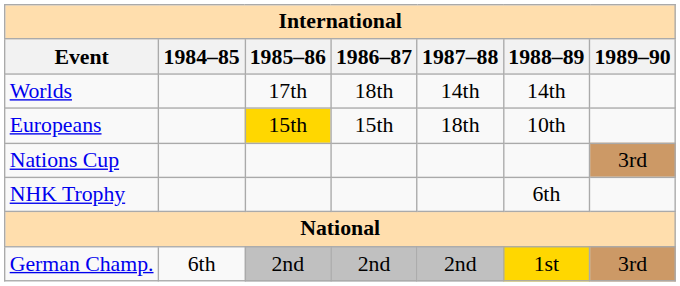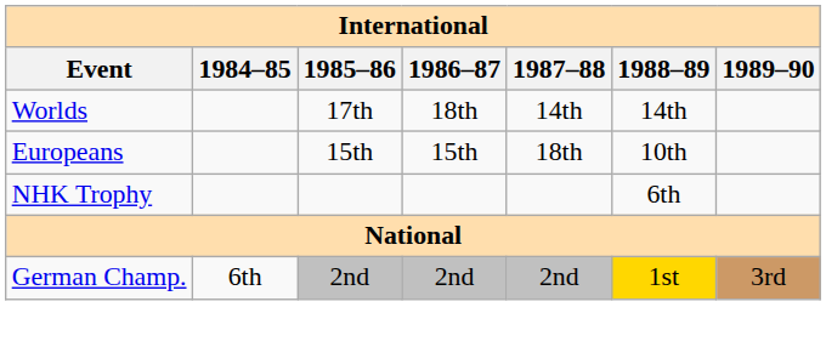 <table class="wikitable" style="text-align:center">
 <tr>
 <th style="background-color: #ffdead; " colspan=7 align=center><strong>International</strong></th>
 </tr>
 <tr>
 <th>Event</th>
 <th>1984–85</th>
 <th>1985–86</th>
 <th>1986–87</th>
 <th>1987–88</th>
 <th>1988–89</th>
 <th>1989–90</th>
 </tr>
 <tr>
 <td align=left><a href='#'>Worlds</a></td>
 <td></td>
 <td>17th</td>
 <td>18th</td>
 <td>14th</td>
 <td>14th</td>
 <td></td>
 </tr>
 <tr>
 <td align=left><a href='#'>Europeans</a></td>
 <td></td>
-<td style="background: gold;">15th</td>
+<td>15th</td>
 <td>15th</td>
 <td>18th</td>
 <td>10th</td>
 <td></td>
-</tr>
-<tr>
-<td align=left><a href='#'>Nations Cup</a></td>
-<td></td>
-<td></td>
-<td></td>
-<td></td>
-<td></td>
-<td bgcolor=cc9966>3rd</td>
 </tr>
 <tr>
 <td align=left><a href='#'>NHK Trophy</a></td>
 <td></td>
 <td></td>
 <td></td>
 <td></td>
 <td>6th</td>
 <td></td>
 </tr>
 <tr>
 <th style="background-color: #ffdead; " colspan=7 align=center><strong>National</strong></th>
 </tr>
 <tr>
 <td align=left><a href='#'>German Champ.</a></td>
 <td>6th</td>
 <td bgcolor=silver>2nd</td>
 <td bgcolor=silver>2nd</td>
 <td bgcolor=silver>2nd</td>
 <td bgcolor=gold>1st</td>
 <td bgcolor=cc9966>3rd</td>
 </tr>
 </table>
